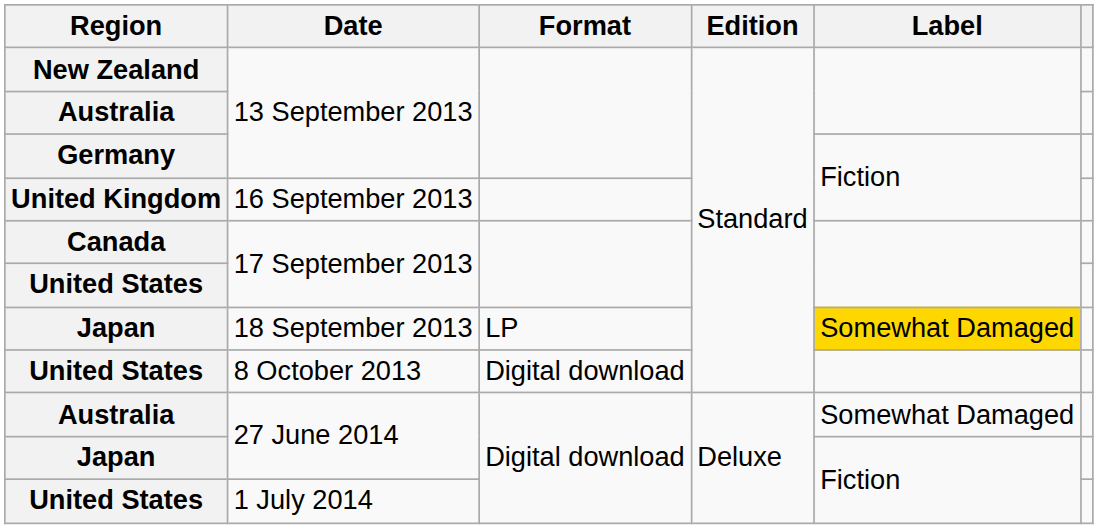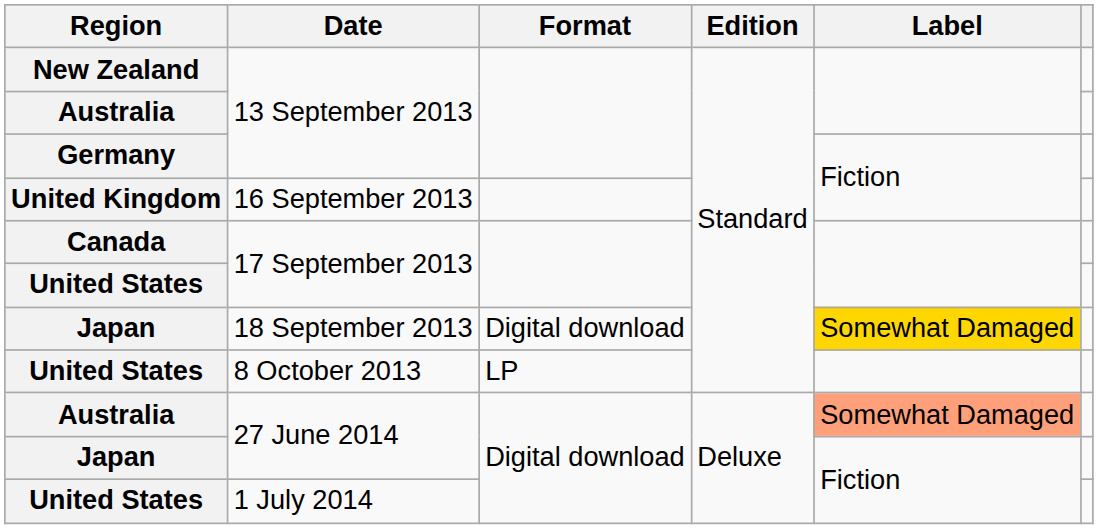 <table class="wikitable plainrowheaders">
 <tr>
 <th scope="col">Region</th>
 <th scope="col">Date</th>
 <th scope="col">Format</th>
 <th scope="col">Edition</th>
 <th scope="col">Label</th>
 <th scope="col"></th>
 </tr>
 <tr>
 <th scope="row">New Zealand</th>
 <td rowspan="3">13 September 2013</td>
 <td rowspan="3"></td>
 <td rowspan="8">Standard</td>
 <td rowspan="2"></td>
 <td align="center"></td>
 </tr>
 <tr>
 <th scope="row">Australia</th>
 <td align="center"></td>
 </tr>
 <tr>
 <th scope="row">Germany</th>
 <td rowspan="2">Fiction</td>
 <td align="center"></td>
 </tr>
 <tr>
 <th scope="row">United Kingdom</th>
 <td>16 September 2013</td>
 <td></td>
 <td align="center"></td>
 </tr>
 <tr>
 <th scope="row">Canada</th>
 <td rowspan="2">17 September 2013</td>
 <td rowspan="2"></td>
 <td rowspan="2"></td>
 <td align="center"></td>
 </tr>
 <tr>
 <th scope="row">United States</th>
 <td align="center"></td>
 </tr>
 <tr>
 <th scope="row">Japan</th>
 <td>18 September 2013</td>
-<td>LP</td>
+<td>Digital download</td>
 <td style="background: gold;">Somewhat Damaged</td>
 <td align="center"></td>
 </tr>
 <tr>
 <th scope="row">United States</th>
 <td>8 October 2013</td>
-<td>Digital download</td>
+<td>LP</td>
 <td></td>
 <td align="center"></td>
 </tr>
 <tr>
 <th scope="row">Australia</th>
 <td rowspan="2">27 June 2014</td>
 <td rowspan="3">Digital download</td>
 <td rowspan="3">Deluxe</td>
-<td>Somewhat Damaged</td>
+<td style="background: lightsalmon;">Somewhat Damaged</td>
 <td align="center"></td>
 </tr>
 <tr>
 <th scope="row">Japan</th>
 <td rowspan="2">Fiction</td>
 <td align="center"></td>
 </tr>
 <tr>
 <th scope="row">United States</th>
 <td>1 July 2014</td>
 <td align="center"></td>
 </tr>
 </table>
